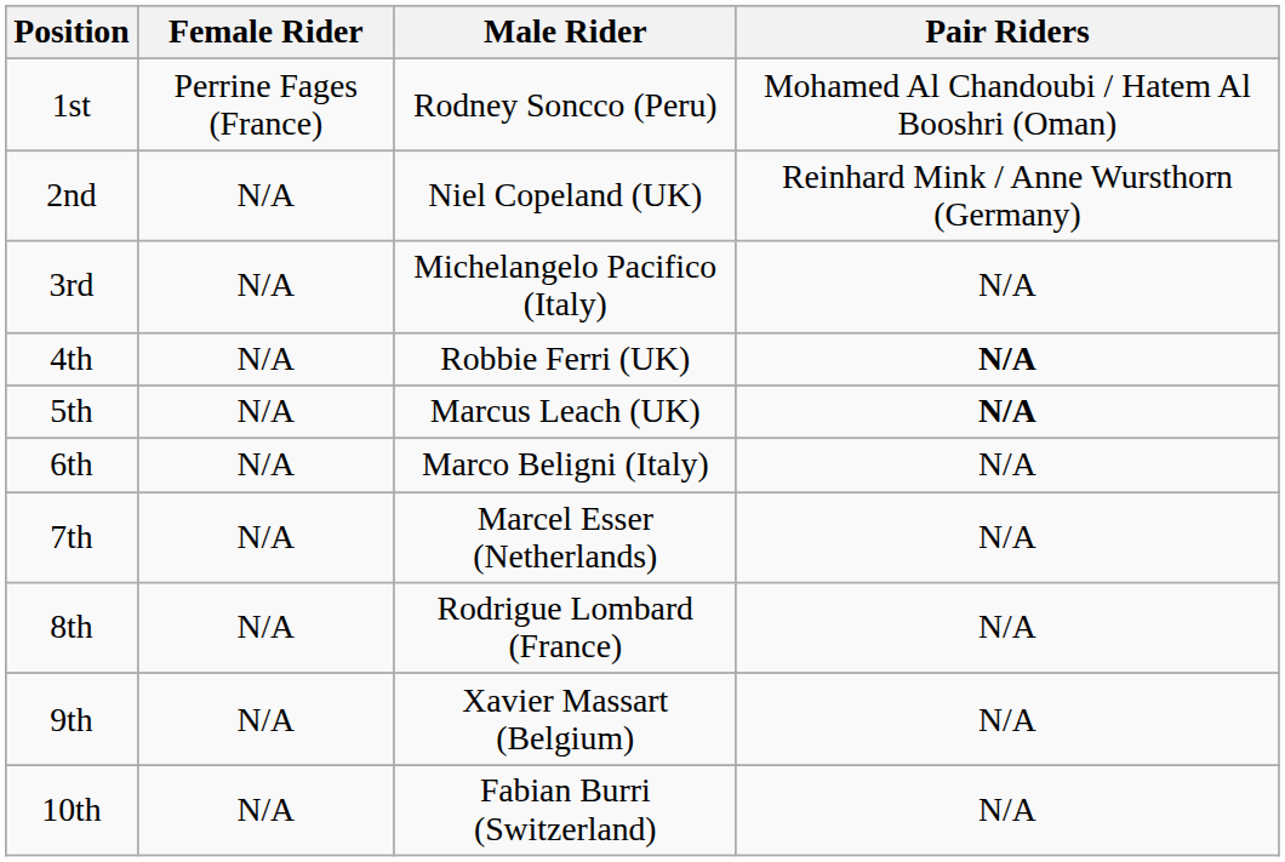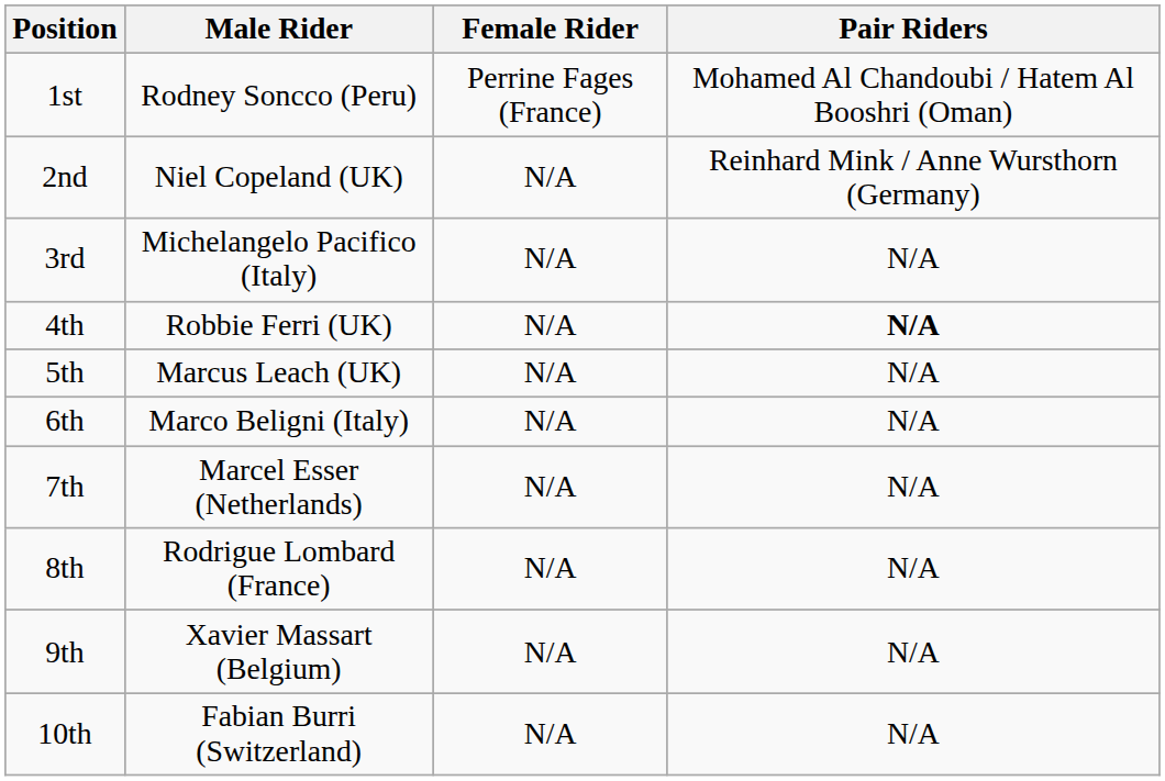 <table class="wikitable" style="text-align: center;">
 <tr>
 <th>Position</th>
+<th>Male Rider</th>
 <th>Female Rider</th>
-<th>Male Rider</th>
 <th>Pair Riders</th>
 </tr>
 <tr>
 <td>1st</td>
+<td>Rodney Soncco (Peru)  </td>
 <td>Perrine Fages (France)  </td>
-<td>Rodney Soncco (Peru)  </td>
 <td>Mohamed Al Chandoubi / Hatem Al Booshri (Oman) </td>
 </tr>
 <tr>
 <td>2nd</td>
+<td>Niel Copeland (UK) </td>
 <td>N/A</td>
-<td>Niel Copeland (UK) </td>
 <td>Reinhard Mink / Anne Wursthorn (Germany) </td>
 </tr>
 <tr>
 <td>3rd</td>
+<td>Michelangelo Pacifico (Italy) </td>
 <td>N/A</td>
-<td>Michelangelo Pacifico (Italy) </td>
 <td>N/A</td>
 </tr>
 <tr>
 <td>4th</td>
+<td>Robbie Ferri (UK) </td>
 <td>N/A</td>
-<td>Robbie Ferri (UK) </td>
 <td><strong>N/A</strong></td>
 </tr>
 <tr>
 <td>5th</td>
+<td>Marcus Leach (UK) </td>
 <td>N/A</td>
-<td>Marcus Leach (UK) </td>
-<td><strong>N/A</strong></td>
+<td>N/A</td>
 </tr>
 <tr>
 <td>6th</td>
+<td>Marco Beligni (Italy) </td>
 <td>N/A</td>
-<td>Marco Beligni (Italy) </td>
 <td>N/A</td>
 </tr>
 <tr>
 <td>7th</td>
+<td>Marcel Esser (Netherlands) </td>
 <td>N/A</td>
-<td>Marcel Esser (Netherlands) </td>
 <td>N/A</td>
 </tr>
 <tr>
 <td>8th</td>
+<td>Rodrigue Lombard (France) </td>
 <td>N/A</td>
-<td>Rodrigue Lombard (France) </td>
 <td>N/A</td>
 </tr>
 <tr>
 <td>9th</td>
+<td>Xavier Massart (Belgium) </td>
 <td>N/A</td>
-<td>Xavier Massart (Belgium) </td>
 <td>N/A</td>
 </tr>
 <tr>
 <td>10th</td>
+<td>Fabian Burri (Switzerland) </td>
 <td>N/A</td>
-<td>Fabian Burri (Switzerland) </td>
 <td>N/A</td>
 </tr>
 </table>
